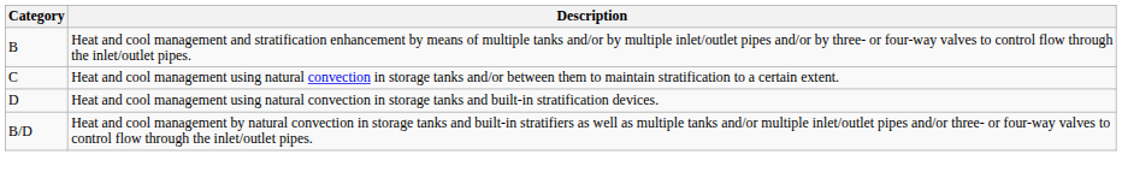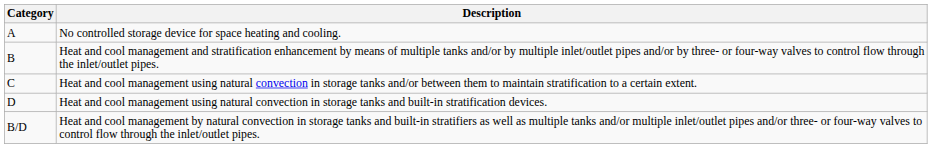 <table class="wikitable" border="1">
 <tr>
 <th>Category</th>
 <th>Description</th>
+</tr>
+<tr>
+<td>A</td>
+<td>No controlled storage device for space heating and cooling.</td>
 </tr>
 <tr>
 <td>B</td>
 <td>Heat and cool management and stratification enhancement by means of multiple tanks and/or by multiple inlet/outlet pipes and/or by three- or four-way valves to control flow through the inlet/outlet pipes.</td>
 </tr>
 <tr>
 <td>C</td>
 <td>Heat and cool management using natural <a href='#'>convection</a> in storage tanks and/or between them to maintain stratification to a certain extent.</td>
 </tr>
 <tr>
 <td>D</td>
 <td>Heat and cool management using natural convection in storage tanks and built-in stratification devices.</td>
 </tr>
 <tr>
 <td>B/D</td>
 <td>Heat and cool management by natural convection in storage tanks and built-in stratifiers as well as multiple tanks and/or multiple inlet/outlet pipes and/or three- or four-way valves to control flow through the inlet/outlet pipes.</td>
 </tr>
 </table>
